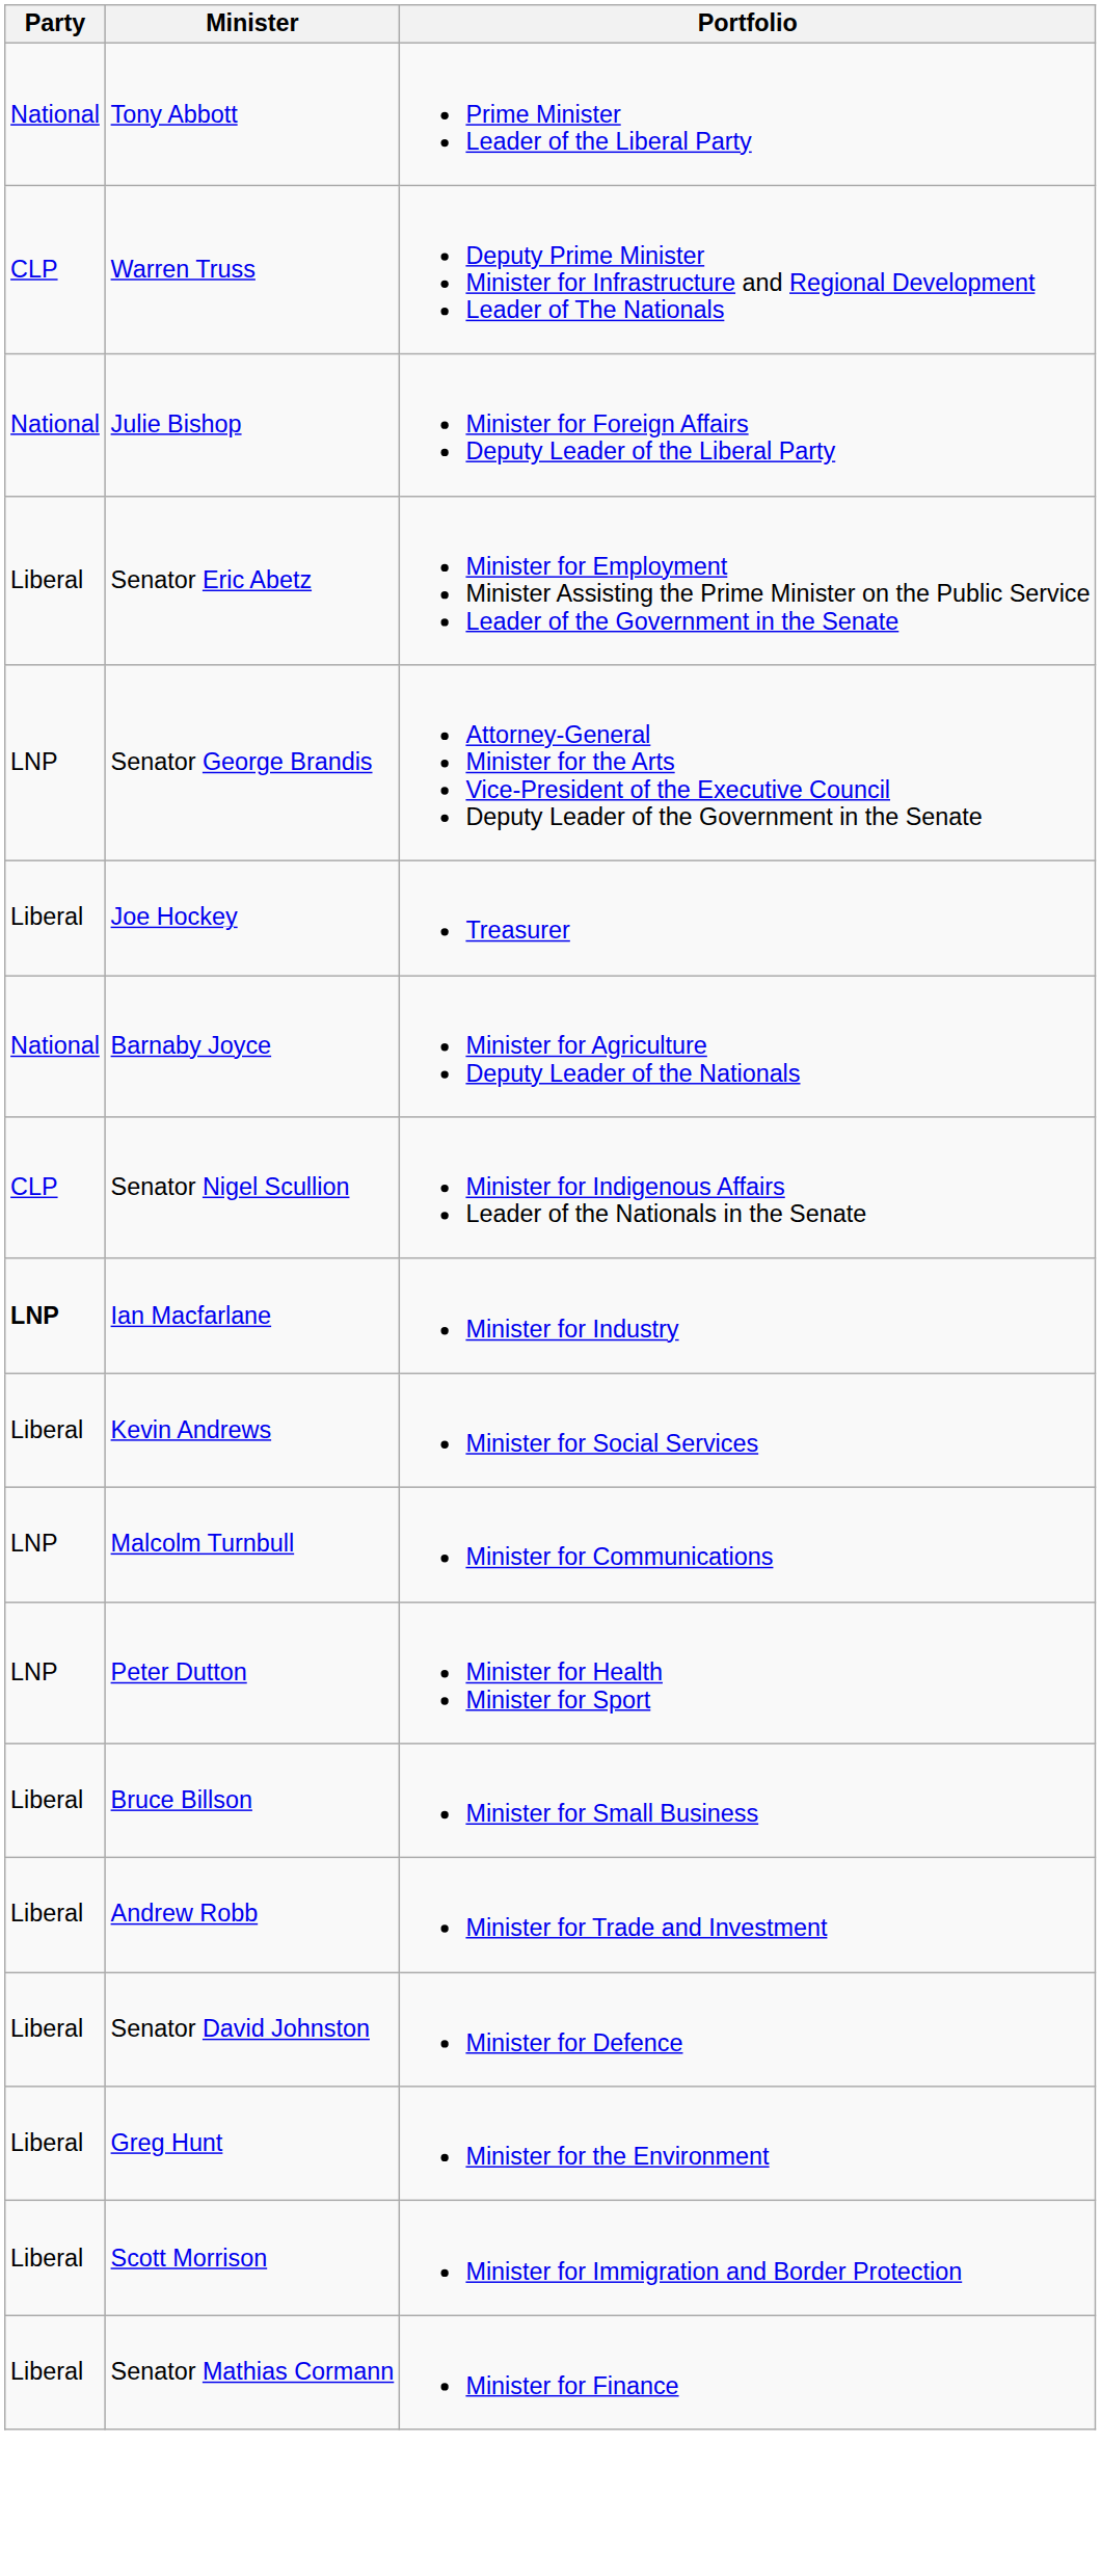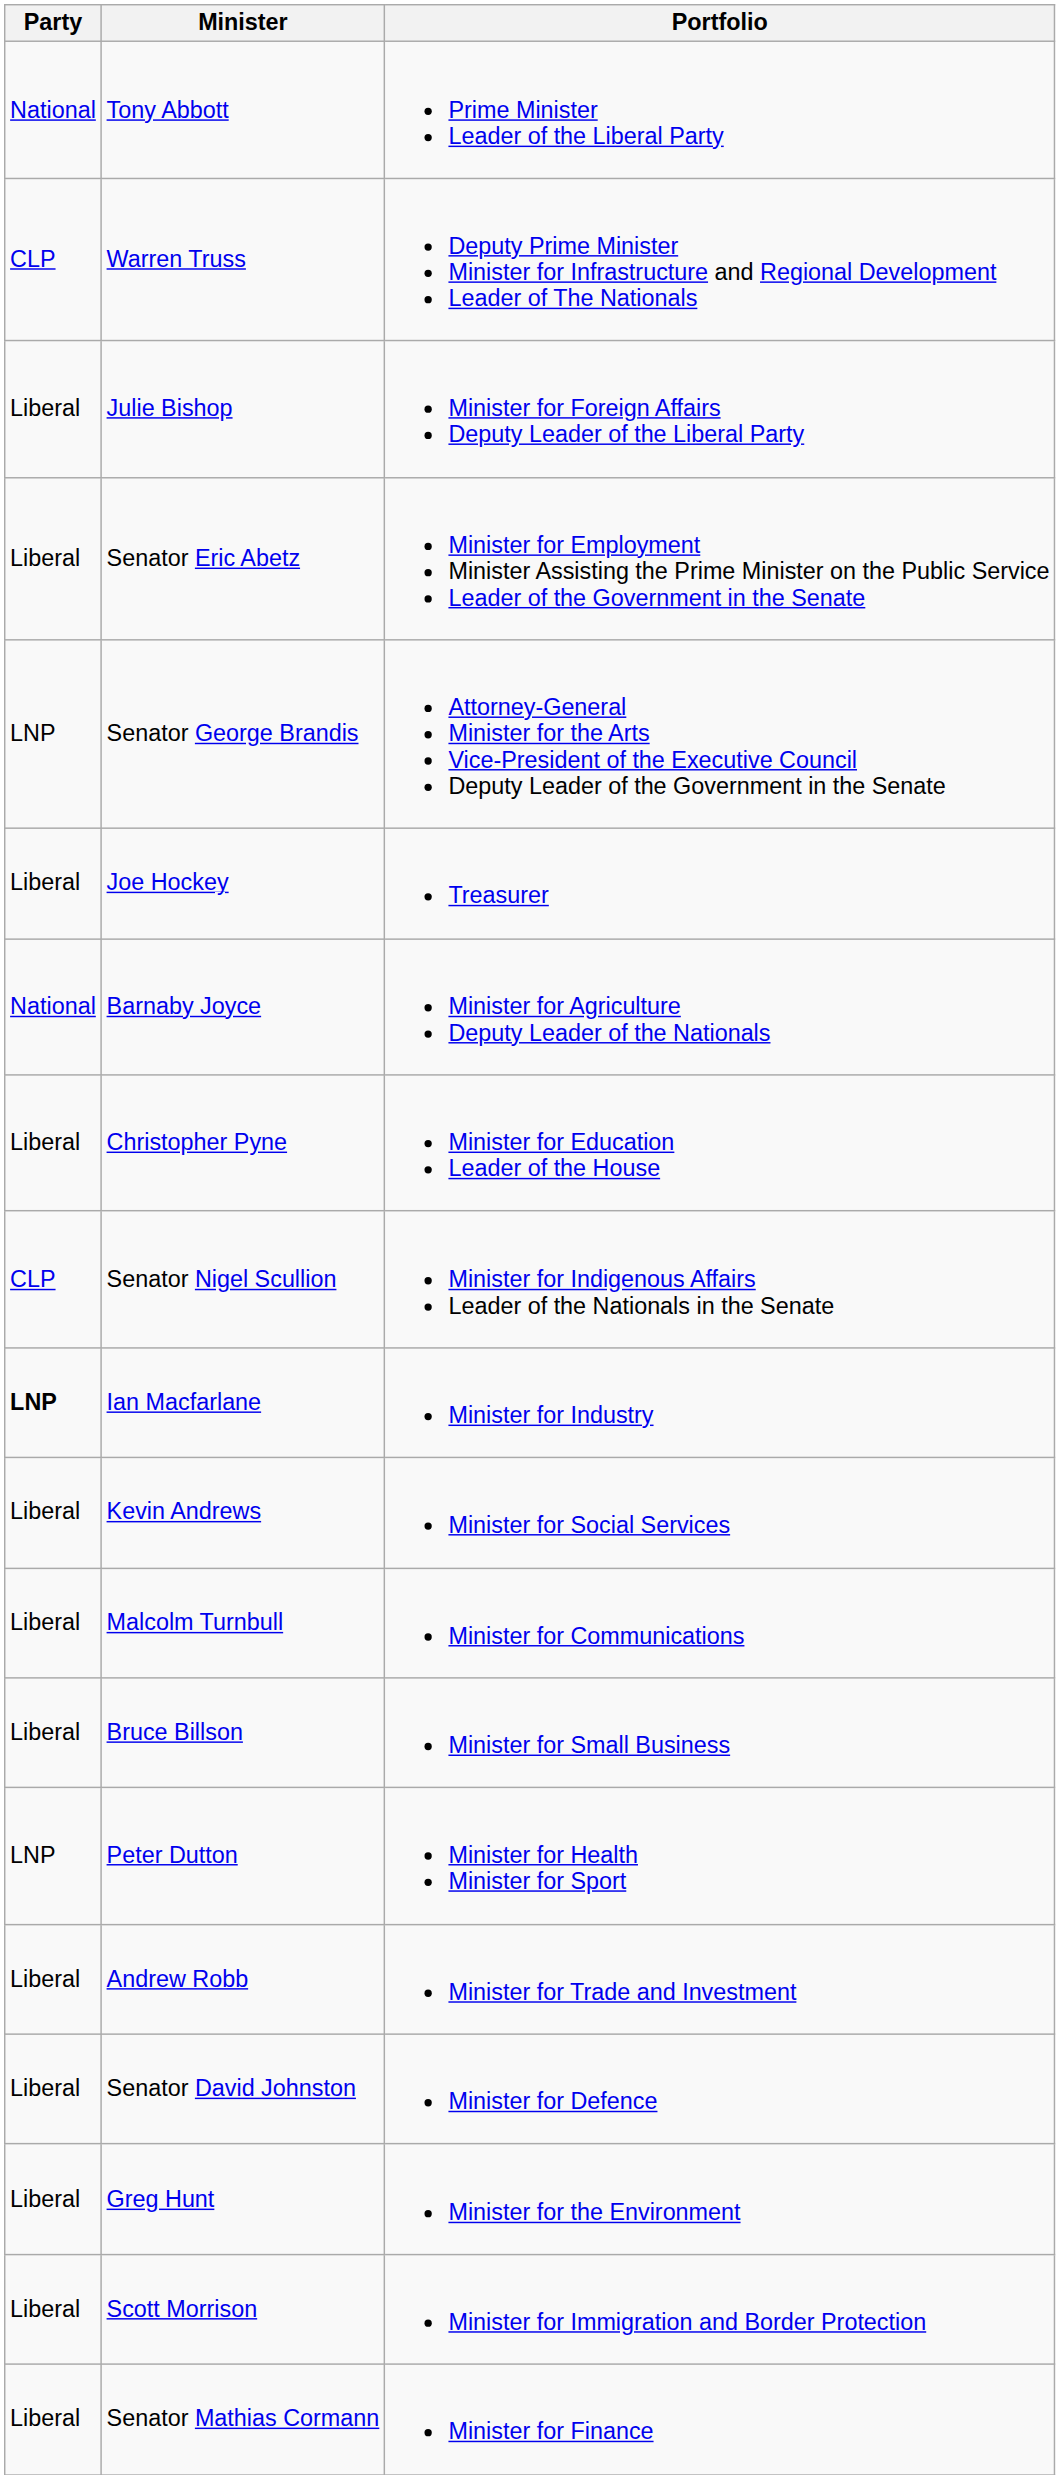 <table class="wikitable sortable">
 <tr>
 <th>Party</th>
 <th>Minister</th>
 <th>Portfolio</th>
 </tr>
 <tr>
 <td><a href='#'>National</a></td>
 <td><a href='#'>Tony Abbott</a> </td>
 <td><br><ul><li><a href='#'>Prime Minister</a></li><li><a href='#'>Leader of the Liberal Party</a></li></ul></td>
 </tr>
 <tr>
 <td><a href='#'>CLP</a></td>
 <td><a href='#'>Warren Truss</a> </td>
 <td><br><ul><li><a href='#'>Deputy Prime Minister</a></li><li><a href='#'>Minister for Infrastructure</a> and <a href='#'>Regional Development</a></li><li><a href='#'>Leader of The Nationals</a></li></ul></td>
 </tr>
 <tr>
-<td><a href='#'>National</a></td>
+<td>Liberal</td>
 <td><a href='#'>Julie Bishop</a> </td>
 <td><br><ul><li><a href='#'>Minister for Foreign Affairs</a></li><li><a href='#'>Deputy Leader of the Liberal Party</a></li></ul></td>
 </tr>
 <tr>
 <td>Liberal</td>
 <td>Senator <a href='#'>Eric Abetz</a></td>
 <td><br><ul><li><a href='#'>Minister for Employment</a></li><li>Minister Assisting the Prime Minister on the Public Service</li><li><a href='#'>Leader of the Government in the Senate</a></li></ul></td>
 </tr>
 <tr>
 <td>LNP</td>
 <td>Senator <a href='#'>George Brandis</a> </td>
 <td><br><ul><li><a href='#'>Attorney-General</a></li><li><a href='#'>Minister for the Arts</a></li><li><a href='#'>Vice-President of the Executive Council</a></li><li>Deputy Leader of the Government in the Senate</li></ul></td>
 </tr>
 <tr>
 <td>Liberal</td>
 <td><a href='#'>Joe Hockey</a> </td>
 <td><br><ul><li><a href='#'>Treasurer</a></li></ul></td>
 </tr>
 <tr>
 <td><a href='#'>National</a></td>
 <td><a href='#'>Barnaby Joyce</a> </td>
 <td><br><ul><li><a href='#'>Minister for Agriculture</a></li><li><a href='#'>Deputy Leader of the Nationals</a></li></ul></td>
 </tr>
 <tr>
+<td>Liberal</td>
+<td><a href='#'>Christopher Pyne</a> </td>
+<td><br><ul><li><a href='#'>Minister for Education</a></li><li><a href='#'>Leader of the House</a></li></ul></td>
+</tr>
+<tr>
 <td><a href='#'>CLP</a></td>
 <td>Senator <a href='#'>Nigel Scullion</a></td>
 <td><br><ul><li><a href='#'>Minister for Indigenous Affairs</a></li><li>Leader of the Nationals in the Senate</li></ul></td>
 </tr>
 <tr>
 <td><strong>LNP</strong></td>
 <td><a href='#'>Ian Macfarlane</a> </td>
 <td><br><ul><li><a href='#'>Minister for Industry</a></li></ul></td>
 </tr>
 <tr>
 <td>Liberal</td>
 <td><a href='#'>Kevin Andrews</a> </td>
 <td><br><ul><li><a href='#'>Minister for Social Services</a></li></ul></td>
 </tr>
 <tr>
-<td>LNP</td>
+<td>Liberal</td>
 <td><a href='#'>Malcolm Turnbull</a> </td>
 <td><br><ul><li><a href='#'>Minister for Communications</a></li></ul></td>
+</tr>
+<tr>
+<td>Liberal</td>
+<td><a href='#'>Bruce Billson</a> </td>
+<td><br><ul><li><a href='#'>Minister for Small Business</a></li></ul></td>
 </tr>
 <tr>
 <td>LNP</td>
 <td><a href='#'>Peter Dutton</a> </td>
 <td><br><ul><li><a href='#'>Minister for Health</a></li><li><a href='#'>Minister for Sport</a></li></ul></td>
-</tr>
-<tr>
-<td>Liberal</td>
-<td><a href='#'>Bruce Billson</a> </td>
-<td><br><ul><li><a href='#'>Minister for Small Business</a></li></ul></td>
 </tr>
 <tr>
 <td>Liberal</td>
 <td><a href='#'>Andrew Robb</a> </td>
 <td><br><ul><li><a href='#'>Minister for Trade and Investment</a></li></ul></td>
 </tr>
 <tr>
 <td>Liberal</td>
 <td>Senator <a href='#'>David Johnston</a></td>
 <td><br><ul><li><a href='#'>Minister for Defence</a></li></ul></td>
 </tr>
 <tr>
 <td>Liberal</td>
 <td><a href='#'>Greg Hunt</a> </td>
 <td><br><ul><li><a href='#'>Minister for the Environment</a></li></ul></td>
 </tr>
 <tr>
 <td>Liberal</td>
 <td><a href='#'>Scott Morrison</a> </td>
 <td><br><ul><li><a href='#'>Minister for Immigration and Border Protection</a></li></ul></td>
 </tr>
 <tr>
 <td>Liberal</td>
 <td>Senator <a href='#'>Mathias Cormann</a></td>
 <td><br><ul><li><a href='#'>Minister for Finance</a></li></ul></td>
 </tr>
 </table>
